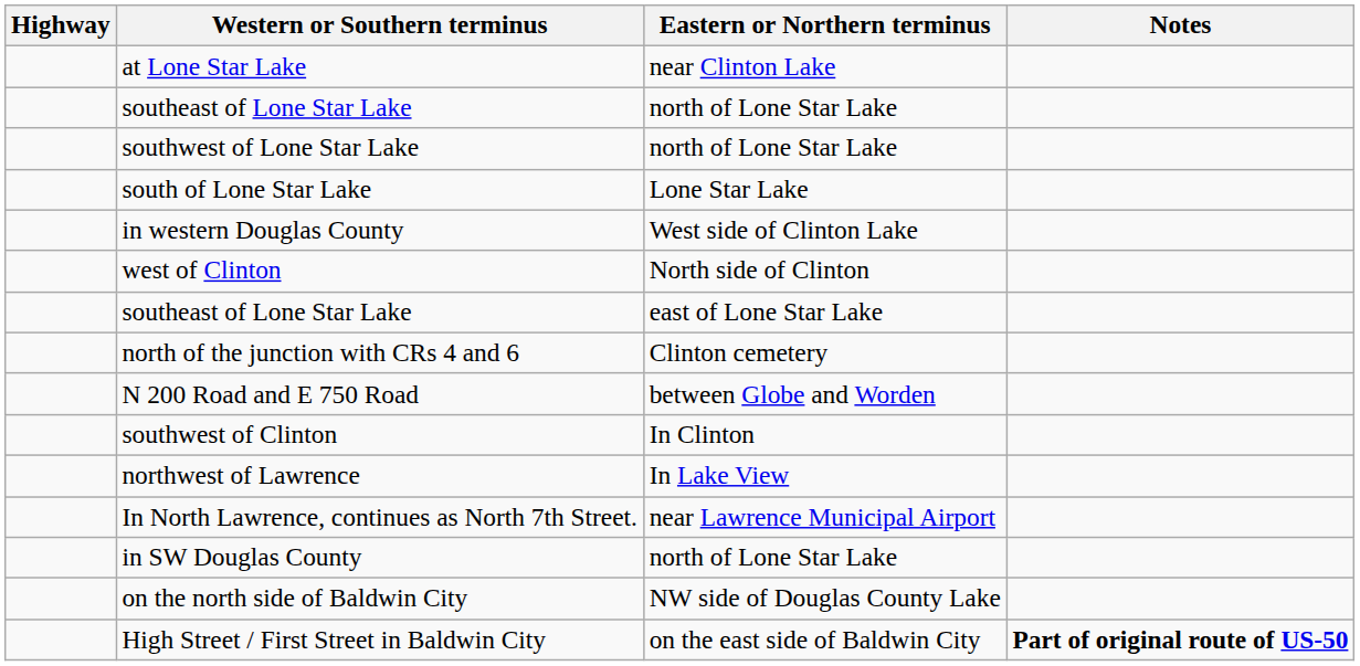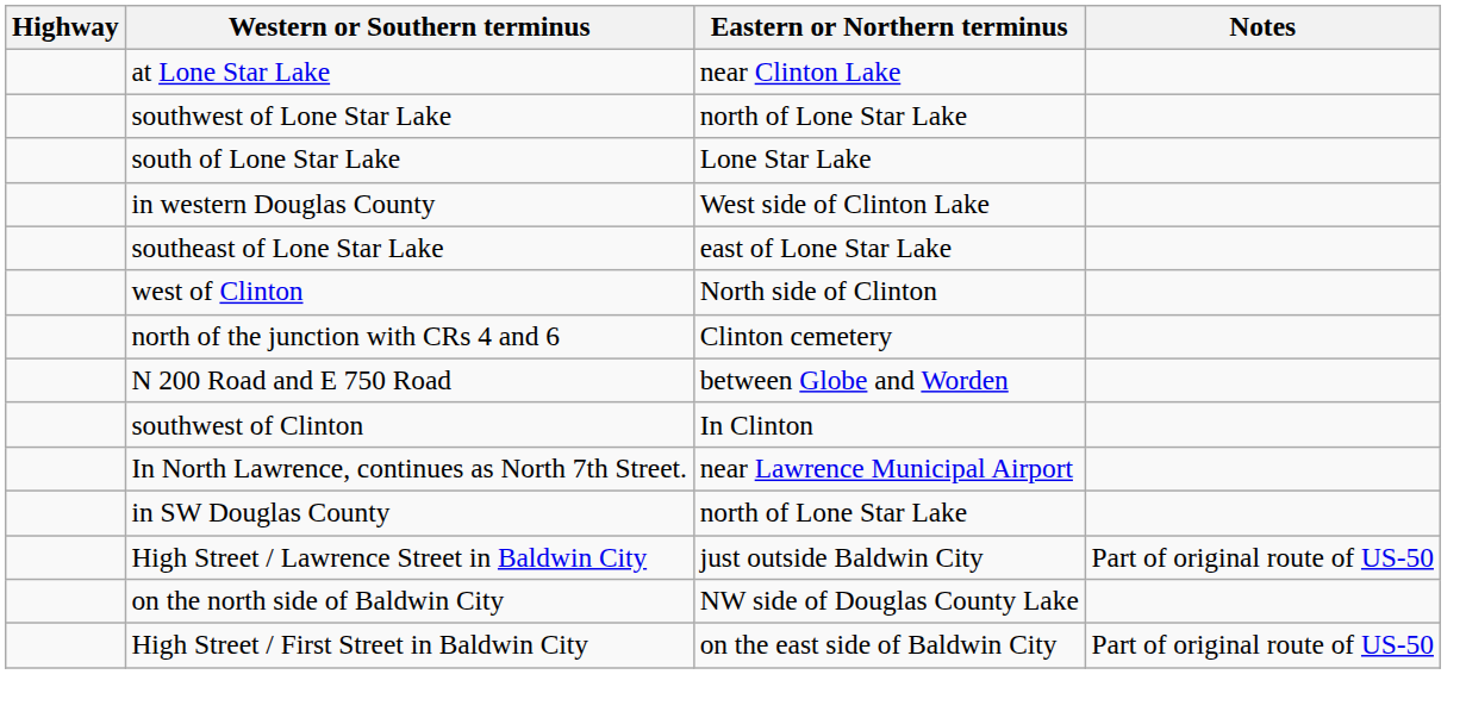 <table class=wikitable>
 <tr>
 <th>Highway</th>
 <th>Western or Southern terminus</th>
 <th>Eastern or Northern terminus</th>
 <th>Notes</th>
 </tr>
 <tr>
 <td></td>
 <td> at <a href='#'>Lone Star Lake</a></td>
 <td> near <a href='#'>Clinton Lake</a></td>
-<td></td>
-</tr>
-<tr>
-<td></td>
-<td> southeast of <a href='#'>Lone Star Lake</a></td>
-<td> north of Lone Star Lake</td>
 <td></td>
 </tr>
 <tr>
 <td></td>
 <td> southwest of Lone Star Lake</td>
 <td> north of Lone Star Lake</td>
 <td></td>
 </tr>
 <tr>
 <td></td>
 <td> south of Lone Star Lake</td>
 <td>Lone Star Lake</td>
 <td></td>
 </tr>
 <tr>
 <td></td>
 <td> in western Douglas County</td>
 <td>West side of Clinton Lake</td>
 <td></td>
 </tr>
 <tr>
 <td></td>
-<td> west of <a href='#'>Clinton</a></td>
-<td>North side of Clinton</td>
+<td> southeast of Lone Star Lake</td>
+<td> east of Lone Star Lake</td>
 <td></td>
 </tr>
 <tr>
 <td></td>
-<td> southeast of Lone Star Lake</td>
-<td> east of Lone Star Lake</td>
+<td> west of <a href='#'>Clinton</a></td>
+<td>North side of Clinton</td>
 <td></td>
 </tr>
 <tr>
 <td></td>
 <td> north of the junction with CRs 4 and 6</td>
 <td>Clinton cemetery</td>
 <td></td>
 </tr>
 <tr>
 <td></td>
 <td>N 200 Road and E 750 Road</td>
 <td> between <a href='#'>Globe</a> and <a href='#'>Worden</a></td>
 <td></td>
 </tr>
 <tr>
 <td></td>
 <td> southwest of Clinton</td>
 <td>In Clinton</td>
 <td></td>
 </tr>
 <tr>
 <td></td>
-<td> northwest of Lawrence</td>
-<td>In <a href='#'>Lake View</a></td>
-<td></td>
-</tr>
-<tr>
-<td></td>
 <td>In North Lawrence, continues as North 7th Street.</td>
 <td> near <a href='#'>Lawrence Municipal Airport</a></td>
 <td></td>
 </tr>
 <tr>
 <td></td>
 <td> in SW Douglas County</td>
 <td> north of Lone Star Lake</td>
 <td></td>
 </tr>
 <tr>
 <td></td>
+<td>High Street / Lawrence Street in <a href='#'>Baldwin City</a></td>
+<td> just outside Baldwin City</td>
+<td>Part of original route of <a href='#'>US-50</a></td>
+</tr>
+<tr>
+<td></td>
 <td> on the north side of Baldwin City</td>
 <td>NW side of Douglas County Lake</td>
 <td></td>
 </tr>
 <tr>
 <td></td>
 <td>High Street / First Street in Baldwin City</td>
 <td> on the east side of Baldwin City</td>
-<td><strong>Part of original route of <a href='#'>US-50</a></strong></td>
+<td>Part of original route of <a href='#'>US-50</a></td>
 </tr>
 </table>
